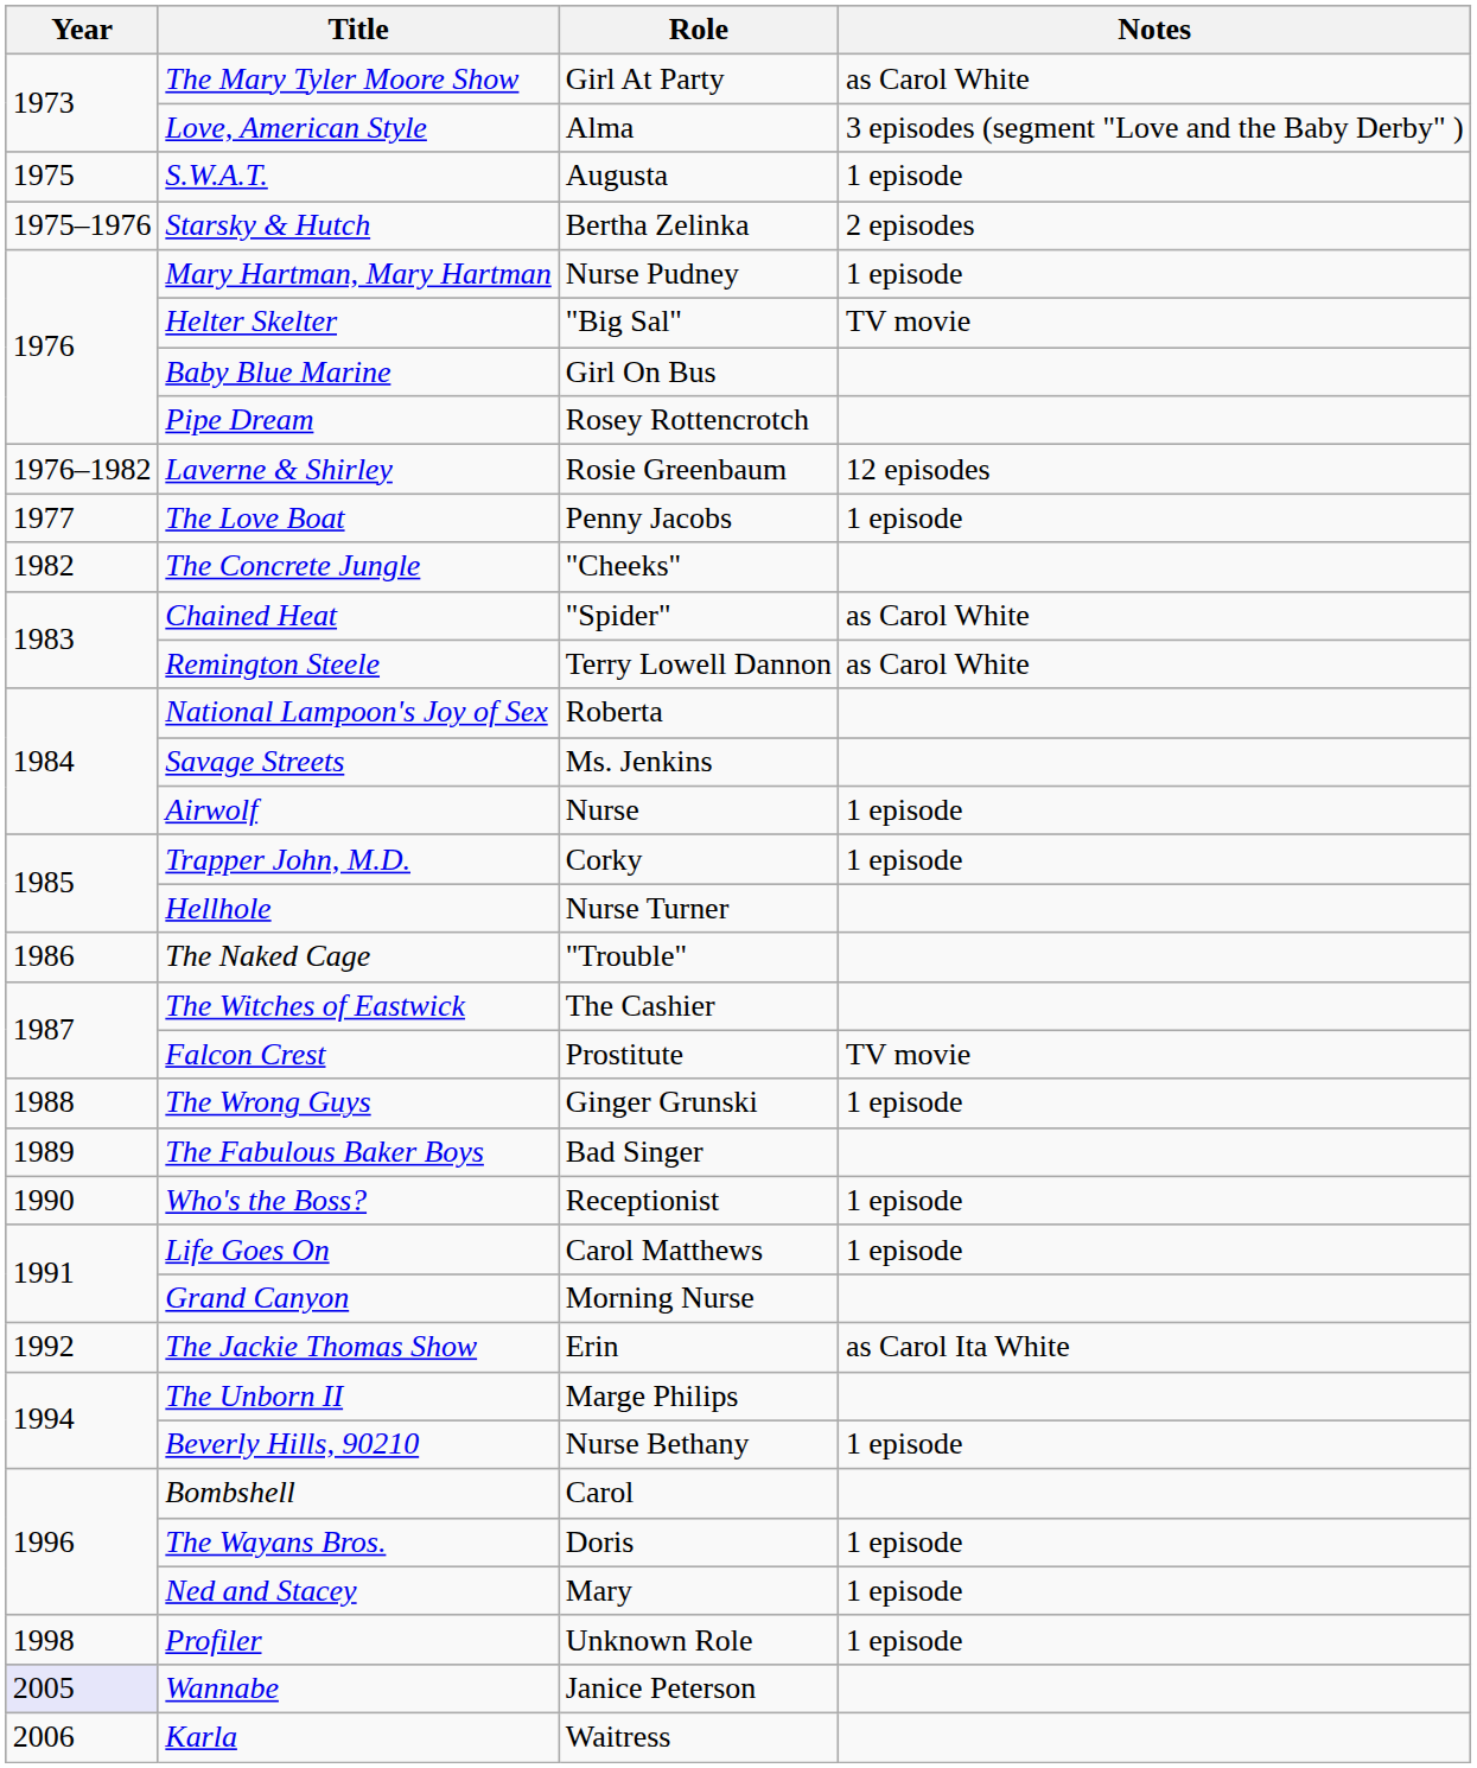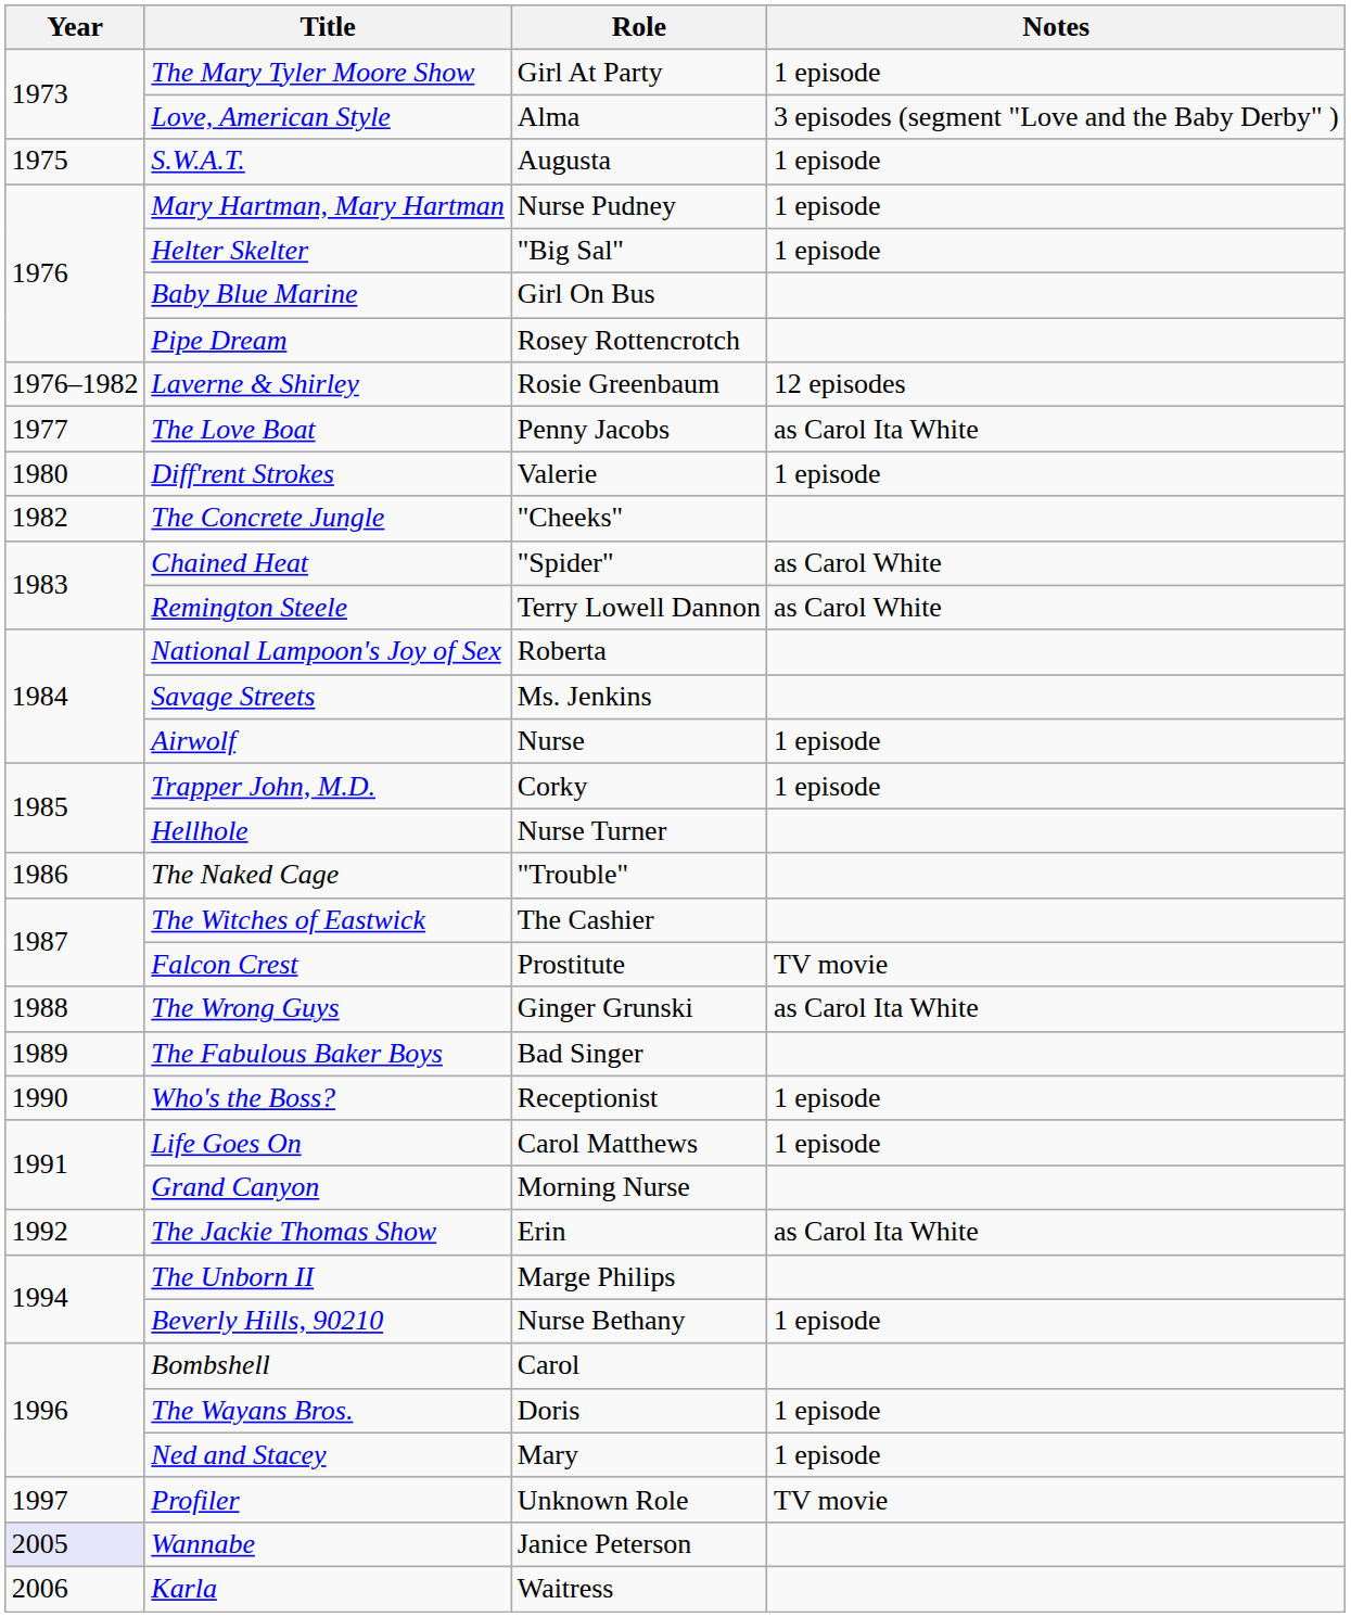 <table class="wikitable sortable">
 <tr>
 <th>Year</th>
 <th>Title</th>
 <th>Role</th>
 <th class="unsortable">Notes</th>
 </tr>
 <tr>
 <td rowspan=2>1973</td>
 <td><em><a href='#'>The Mary Tyler Moore Show</a></em></td>
 <td>Girl At Party</td>
-<td>as Carol White</td>
+<td>1 episode</td>
 </tr>
 <tr>
 <td><em><a href='#'>Love, American Style</a></em></td>
 <td>Alma</td>
 <td>3 episodes (segment "Love and the Baby Derby" )</td>
 </tr>
 <tr>
 <td>1975</td>
 <td><em><a href='#'>S.W.A.T.</a></em></td>
 <td>Augusta</td>
 <td>1 episode</td>
 </tr>
 <tr>
-<td>1975–1976</td>
-<td><em><a href='#'>Starsky & Hutch</a></em></td>
-<td>Bertha Zelinka</td>
-<td>2 episodes</td>
-</tr>
-<tr>
 <td rowspan=4>1976</td>
 <td><em><a href='#'>Mary Hartman, Mary Hartman</a></em></td>
 <td>Nurse Pudney</td>
 <td>1 episode</td>
 </tr>
 <tr>
 <td><em><a href='#'>Helter Skelter</a></em></td>
 <td>"Big Sal"</td>
-<td>TV movie</td>
+<td>1 episode</td>
 </tr>
 <tr>
 <td><em><a href='#'>Baby Blue Marine</a></em></td>
 <td>Girl On Bus</td>
 <td></td>
 </tr>
 <tr>
 <td><em><a href='#'>Pipe Dream</a></em></td>
 <td>Rosey Rottencrotch</td>
 <td></td>
 </tr>
 <tr>
 <td>1976–1982</td>
 <td><em><a href='#'>Laverne & Shirley</a></em></td>
 <td>Rosie Greenbaum</td>
 <td>12 episodes</td>
 </tr>
 <tr>
 <td>1977</td>
 <td><em><a href='#'>The Love Boat</a></em></td>
 <td>Penny Jacobs</td>
+<td>as Carol Ita White</td>
+</tr>
+<tr>
+<td>1980</td>
+<td><em><a href='#'>Diff'rent Strokes</a></em></td>
+<td>Valerie</td>
 <td>1 episode</td>
 </tr>
 <tr>
 <td>1982</td>
 <td><em><a href='#'>The Concrete Jungle</a></em></td>
 <td>"Cheeks"</td>
 <td></td>
 </tr>
 <tr>
 <td rowspan=2>1983</td>
 <td><em><a href='#'>Chained Heat</a></em></td>
 <td>"Spider"</td>
 <td>as Carol White</td>
 </tr>
 <tr>
 <td><em><a href='#'>Remington Steele</a></em></td>
 <td>Terry Lowell Dannon</td>
 <td>as Carol White</td>
 </tr>
 <tr>
 <td rowspan=3>1984</td>
 <td><em><a href='#'>National Lampoon's Joy of Sex</a></em></td>
 <td>Roberta</td>
 <td></td>
 </tr>
 <tr>
 <td><em><a href='#'>Savage Streets</a></em></td>
 <td>Ms. Jenkins</td>
 <td></td>
 </tr>
 <tr>
 <td><em><a href='#'>Airwolf</a></em></td>
 <td>Nurse</td>
 <td>1 episode</td>
 </tr>
 <tr>
 <td rowspan=2>1985</td>
 <td><em><a href='#'>Trapper John, M.D.</a></em></td>
 <td>Corky</td>
 <td>1 episode</td>
 </tr>
 <tr>
 <td><em><a href='#'>Hellhole</a></em></td>
 <td>Nurse Turner</td>
 <td></td>
 </tr>
 <tr>
 <td>1986</td>
 <td><em>The Naked Cage</em></td>
 <td>"Trouble"</td>
 <td></td>
 </tr>
 <tr>
 <td rowspan=2>1987</td>
 <td><em><a href='#'>The Witches of Eastwick</a></em></td>
 <td>The Cashier</td>
 <td></td>
 </tr>
 <tr>
 <td><em><a href='#'>Falcon Crest</a></em></td>
 <td>Prostitute</td>
 <td>TV movie</td>
 </tr>
 <tr>
 <td>1988</td>
 <td><em><a href='#'>The Wrong Guys</a></em></td>
 <td>Ginger Grunski</td>
-<td>1 episode</td>
+<td>as Carol Ita White</td>
 </tr>
 <tr>
 <td>1989</td>
 <td><em><a href='#'>The Fabulous Baker Boys</a></em></td>
 <td>Bad Singer</td>
 <td></td>
 </tr>
 <tr>
 <td>1990</td>
 <td><em><a href='#'>Who's the Boss?</a></em></td>
 <td>Receptionist</td>
 <td>1 episode</td>
 </tr>
 <tr>
 <td rowspan=2>1991</td>
 <td><em><a href='#'>Life Goes On</a></em></td>
 <td>Carol Matthews</td>
 <td>1 episode</td>
 </tr>
 <tr>
 <td><em><a href='#'>Grand Canyon</a></em></td>
 <td>Morning Nurse</td>
 <td></td>
 </tr>
 <tr>
 <td>1992</td>
 <td><em><a href='#'>The Jackie Thomas Show</a></em></td>
 <td>Erin</td>
 <td>as Carol Ita White</td>
 </tr>
 <tr>
 <td rowspan=2>1994</td>
 <td><em><a href='#'>The Unborn II</a></em></td>
 <td>Marge Philips</td>
 <td></td>
 </tr>
 <tr>
 <td><em><a href='#'>Beverly Hills, 90210</a></em></td>
 <td>Nurse Bethany</td>
 <td>1 episode</td>
 </tr>
 <tr>
 <td rowspan=3>1996</td>
 <td><em>Bombshell</em></td>
 <td>Carol</td>
 <td></td>
 </tr>
 <tr>
 <td><em><a href='#'>The Wayans Bros.</a></em></td>
 <td>Doris</td>
 <td>1 episode</td>
 </tr>
 <tr>
 <td><em><a href='#'>Ned and Stacey</a></em></td>
 <td>Mary</td>
 <td>1 episode</td>
 </tr>
 <tr>
-<td>1998</td>
+<td>1997</td>
 <td><em><a href='#'>Profiler</a></em></td>
 <td>Unknown Role</td>
-<td>1 episode</td>
+<td>TV movie</td>
 </tr>
 <tr>
 <td style="background: lavender;">2005</td>
 <td><em><a href='#'>Wannabe</a></em></td>
 <td>Janice Peterson</td>
 <td></td>
 </tr>
 <tr>
 <td>2006</td>
 <td><em><a href='#'>Karla</a></em></td>
 <td>Waitress</td>
 <td></td>
 </tr>
 </table>
